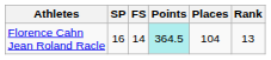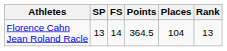 <table class="wikitable" border="1" style="font-size:90%">
 <tr>
 <th>Athletes</th>
 <th>SP</th>
 <th>FS</th>
 <th>Points</th>
 <th>Places</th>
 <th>Rank</th>
 </tr>
 <tr align=center>
 <td align=left><a href='#'>Florence Cahn</a><br><a href='#'>Jean Roland Racle</a></td>
-<td>16</td>
+<td>13</td>
 <td>14</td>
-<td style="background: paleturquoise;">364.5</td>
+<td>364.5</td>
 <td>104</td>
 <td>13</td>
 </tr>
 </table>
